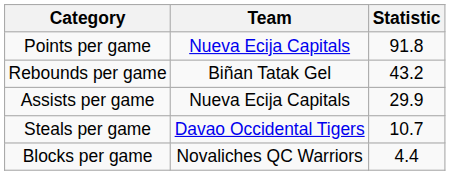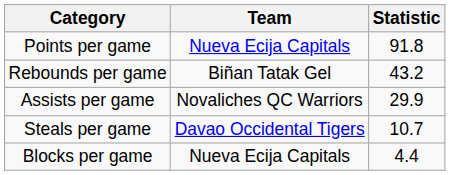 <table class="wikitable" style="text-align:center">
 <tr>
 <th>Category</th>
 <th>Team</th>
 <th>Statistic</th>
 </tr>
 <tr>
 <td>Points per game</td>
 <td><a href='#'>Nueva Ecija Capitals</a></td>
 <td>91.8</td>
 </tr>
 <tr>
 <td>Rebounds per game</td>
 <td>Biñan Tatak Gel</td>
 <td>43.2</td>
 </tr>
 <tr>
 <td>Assists per game</td>
-<td>Nueva Ecija Capitals</td>
+<td>Novaliches QC Warriors</td>
 <td>29.9</td>
 </tr>
 <tr>
 <td>Steals per game</td>
 <td><a href='#'>Davao Occidental Tigers</a></td>
 <td>10.7</td>
 </tr>
 <tr>
 <td>Blocks per game</td>
-<td>Novaliches QC Warriors</td>
+<td>Nueva Ecija Capitals</td>
 <td>4.4</td>
 </tr>
 </table>
